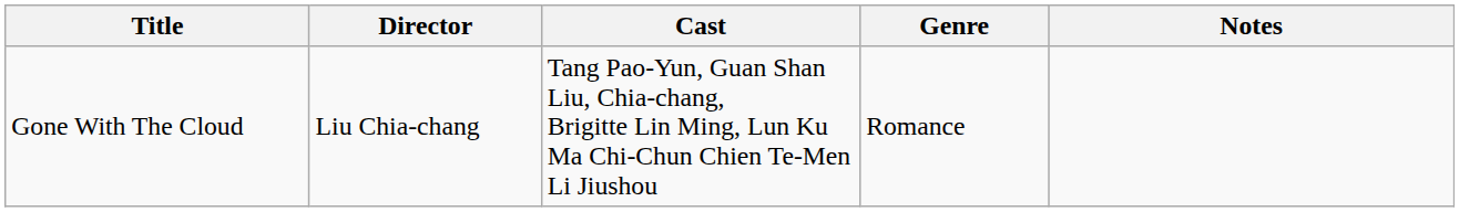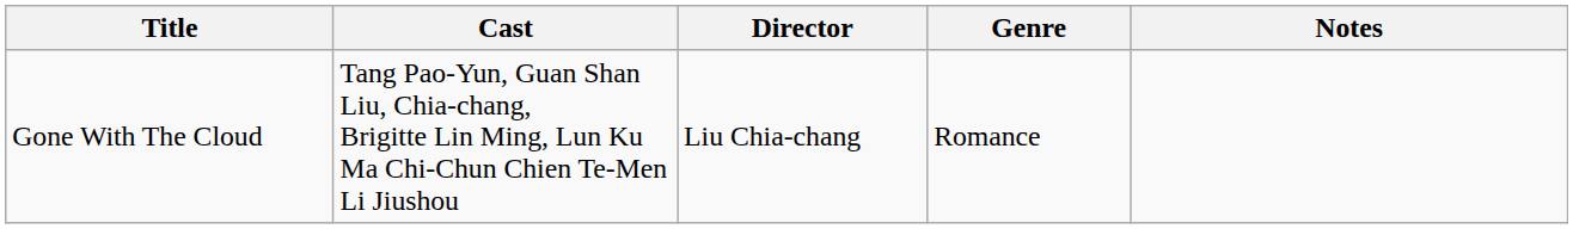 <table class="wikitable" width="100%">
 <tr>
 <th width="21%">Title</th>
+<th width="22%">Cast</th>
 <th width="16%">Director</th>
-<th width="22%">Cast</th>
 <th width="13%">Genre</th>
 <th width="28%">Notes</th>
 </tr>
 <tr>
 <td>Gone With The Cloud</td>
+<td>Tang Pao-Yun, Guan Shan Liu, Chia-chang,<br>Brigitte Lin Ming, Lun Ku Ma Chi-Chun Chien Te-Men Li Jiushou</td>
 <td>Liu Chia-chang</td>
-<td>Tang Pao-Yun, Guan Shan Liu, Chia-chang,<br>Brigitte Lin Ming, Lun Ku Ma Chi-Chun Chien Te-Men Li Jiushou</td>
 <td>Romance</td>
 <td></td>
 </tr>
 </table>
